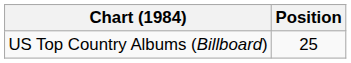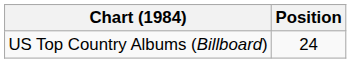 <table class="wikitable">
 <tr>
 <th>Chart (1984)</th>
 <th>Position</th>
 </tr>
 <tr>
 <td>US Top Country Albums (<em>Billboard</em>)</td>
-<td style="text-align:center;">25</td>
+<td style="text-align:center;">24</td>
 </tr>
 </table>
